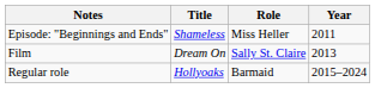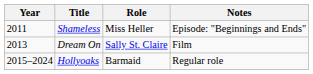 <table class="wikitable">
 <tr>
-<th>Notes</th>
+<th>Year</th>
 <th>Title</th>
 <th>Role</th>
-<th>Year</th>
+<th>Notes</th>
 </tr>
 <tr>
-<td>Episode: "Beginnings and Ends"</td>
+<td>2011</td>
 <td><em><a href='#'>Shameless</a></em></td>
 <td>Miss Heller</td>
-<td>2011</td>
+<td>Episode: "Beginnings and Ends"</td>
 </tr>
 <tr>
-<td>Film</td>
+<td>2013</td>
 <td><em>Dream On</em></td>
 <td><a href='#'>Sally St. Claire</a></td>
-<td>2013</td>
+<td>Film</td>
 </tr>
 <tr>
-<td>Regular role</td>
+<td>2015–2024</td>
 <td><em><a href='#'>Hollyoaks</a></em></td>
 <td>Barmaid</td>
-<td>2015–2024</td>
+<td>Regular role</td>
 </tr>
 </table>
